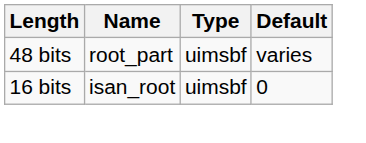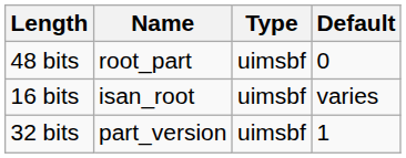 <table class="wikitable">
 <tr>
 <th>Length</th>
 <th>Name</th>
 <th>Type</th>
 <th>Default</th>
 </tr>
 <tr>
 <td>48 bits</td>
 <td>root_part</td>
 <td>uimsbf</td>
-<td>varies</td>
+<td>0</td>
 </tr>
 <tr>
 <td>16 bits</td>
 <td>isan_root</td>
 <td>uimsbf</td>
-<td>0</td>
+<td>varies</td>
+</tr>
+<tr>
+<td>32 bits</td>
+<td>part_version</td>
+<td>uimsbf</td>
+<td>1</td>
 </tr>
 </table>
